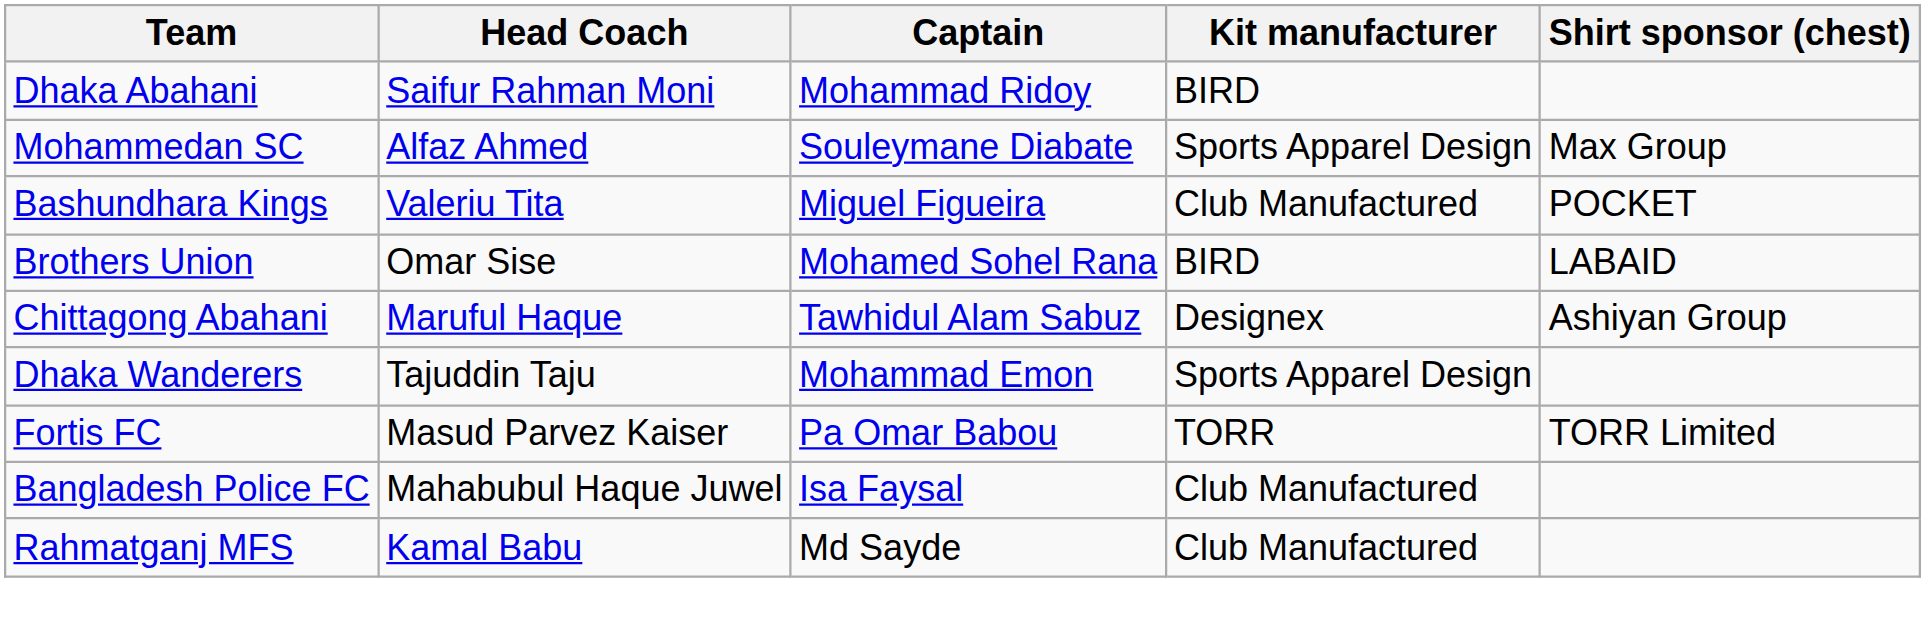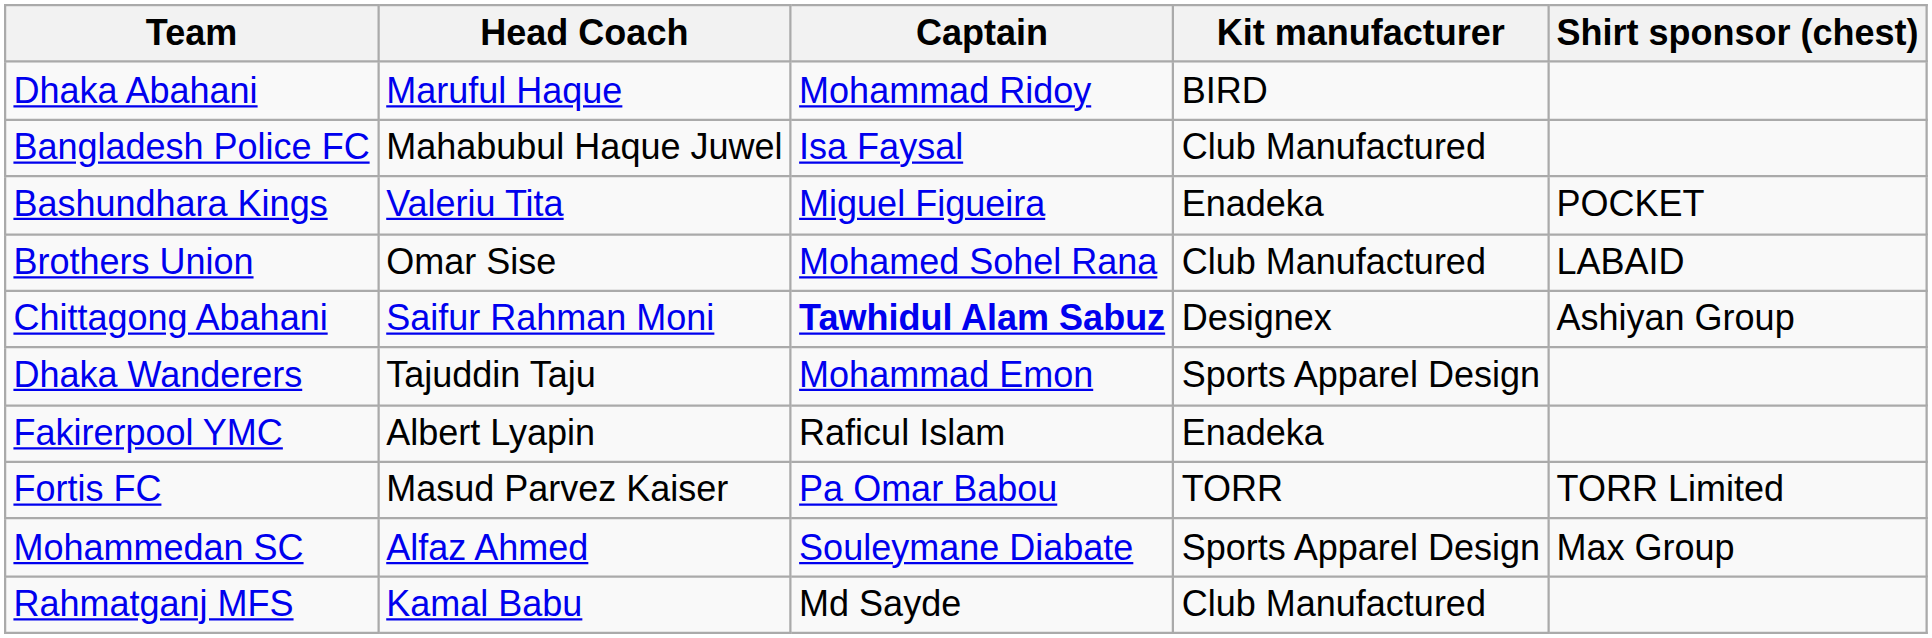 <table class="wikitable sortable">
 <tr>
 <th>Team</th>
 <th>Head Coach</th>
 <th>Captain</th>
 <th>Kit manufacturer</th>
 <th>Shirt sponsor (chest)</th>
 </tr>
 <tr>
 <td><a href='#'>Dhaka Abahani</a></td>
-<td> <a href='#'>Saifur Rahman Moni</a></td>
+<td> <a href='#'>Maruful Haque</a></td>
 <td> <a href='#'>Mohammad Ridoy</a></td>
 <td>BIRD</td>
 <td></td>
 </tr>
 <tr>
-<td><a href='#'>Mohammedan SC</a></td>
-<td> <a href='#'>Alfaz Ahmed</a></td>
-<td> <a href='#'>Souleymane Diabate</a></td>
-<td>Sports Apparel Design</td>
-<td>Max Group</td>
+<td><a href='#'>Bangladesh Police FC</a></td>
+<td> Mahabubul Haque Juwel</td>
+<td> <a href='#'>Isa Faysal</a></td>
+<td>Club Manufactured</td>
+<td></td>
 </tr>
 <tr>
 <td><a href='#'>Bashundhara Kings</a></td>
 <td> <a href='#'>Valeriu Tita</a></td>
 <td> <a href='#'>Miguel Figueira</a></td>
-<td>Club Manufactured</td>
+<td>Enadeka</td>
 <td>POCKET</td>
 </tr>
 <tr>
 <td><a href='#'>Brothers Union</a></td>
 <td> Omar Sise</td>
 <td> <a href='#'>Mohamed Sohel Rana</a></td>
-<td>BIRD</td>
+<td>Club Manufactured</td>
 <td>LABAID</td>
 </tr>
 <tr>
 <td><a href='#'>Chittagong Abahani</a></td>
-<td> <a href='#'>Maruful Haque</a></td>
-<td> <a href='#'>Tawhidul Alam Sabuz</a></td>
+<td> <a href='#'>Saifur Rahman Moni</a></td>
+<td><strong> <a href='#'>Tawhidul Alam Sabuz</a></strong></td>
 <td>Designex</td>
 <td>Ashiyan Group</td>
 </tr>
 <tr>
 <td><a href='#'>Dhaka Wanderers</a></td>
 <td> Tajuddin Taju</td>
 <td> <a href='#'>Mohammad Emon</a></td>
 <td>Sports Apparel Design</td>
 <td></td>
 </tr>
 <tr>
+<td><a href='#'>Fakirerpool YMC</a></td>
+<td> Albert Lyapin</td>
+<td> Raficul Islam</td>
+<td>Enadeka</td>
+<td></td>
+</tr>
+<tr>
 <td><a href='#'>Fortis FC</a></td>
 <td> Masud Parvez Kaiser</td>
 <td> <a href='#'>Pa Omar Babou</a></td>
 <td>TORR</td>
 <td>TORR Limited</td>
 </tr>
 <tr>
-<td><a href='#'>Bangladesh Police FC</a></td>
-<td> Mahabubul Haque Juwel</td>
-<td> <a href='#'>Isa Faysal</a></td>
-<td>Club Manufactured</td>
-<td></td>
+<td><a href='#'>Mohammedan SC</a></td>
+<td> <a href='#'>Alfaz Ahmed</a></td>
+<td> <a href='#'>Souleymane Diabate</a></td>
+<td>Sports Apparel Design</td>
+<td>Max Group</td>
 </tr>
 <tr>
 <td><a href='#'>Rahmatganj MFS</a></td>
 <td> <a href='#'>Kamal Babu</a></td>
 <td> Md Sayde</td>
 <td>Club Manufactured</td>
 <td></td>
 </tr>
 </table>
